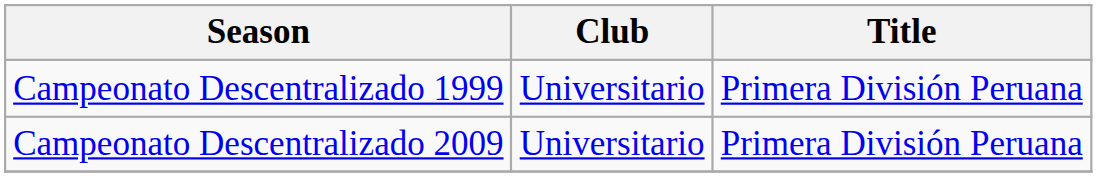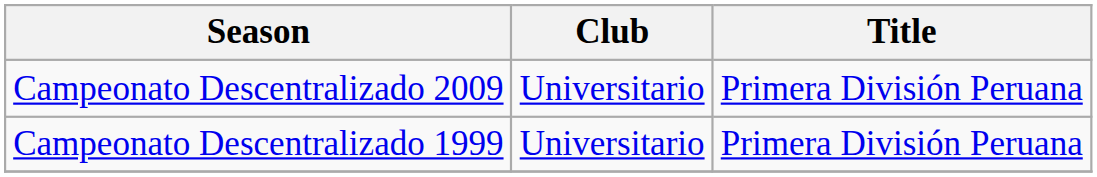 <table class="wikitable" style="text-align: center;">
 <tr>
 <th>Season</th>
 <th>Club</th>
 <th>Title</th>
 </tr>
 <tr>
-<td><a href='#'>Campeonato Descentralizado 1999</a></td>
+<td><a href='#'>Campeonato Descentralizado 2009</a></td>
 <td><a href='#'>Universitario</a></td>
 <td><a href='#'>Primera División Peruana</a></td>
 </tr>
 <tr>
-<td><a href='#'>Campeonato Descentralizado 2009</a></td>
+<td><a href='#'>Campeonato Descentralizado 1999</a></td>
 <td><a href='#'>Universitario</a></td>
 <td><a href='#'>Primera División Peruana</a></td>
 </tr>
 <tr>
 </tr>
 </table>
